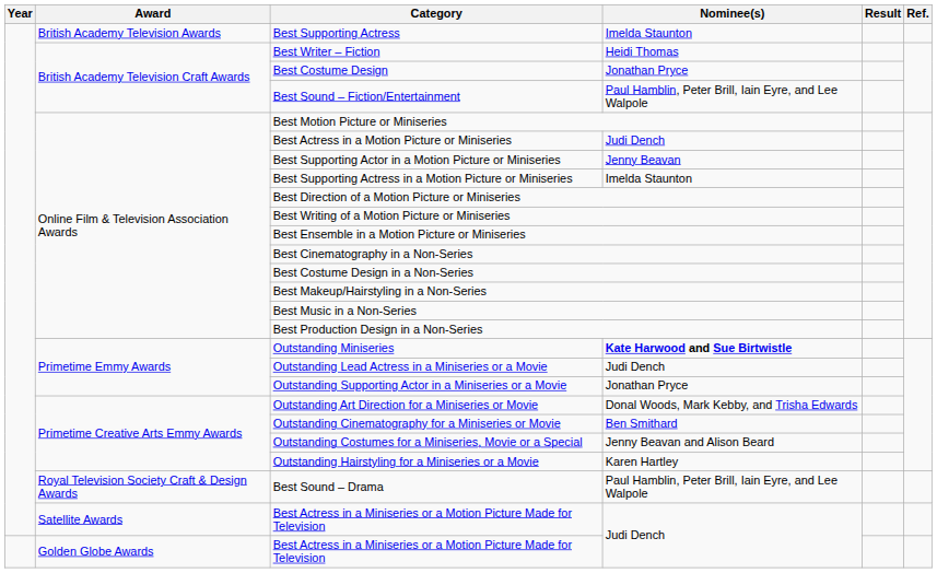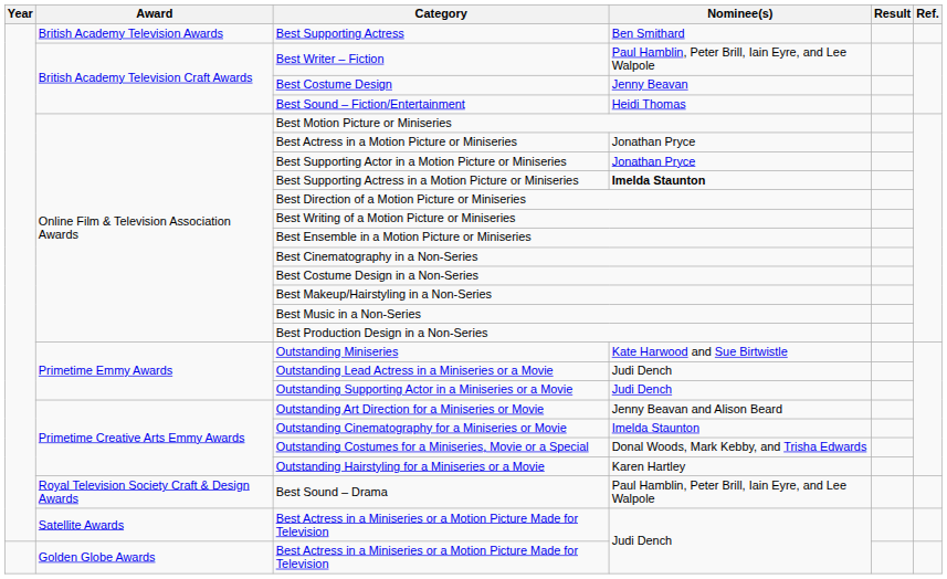 <table class="wikitable sortable">
 <tr>
 <th>Year</th>
 <th>Award</th>
 <th>Category</th>
 <th>Nominee(s)</th>
 <th>Result</th>
 <th>Ref.</th>
 </tr>
 <tr>
 <td rowspan="25"></td>
 <td><a href='#'>British Academy Television Awards</a></td>
 <td><a href='#'>Best Supporting Actress</a></td>
-<td><a href='#'>Imelda Staunton</a></td>
+<td><a href='#'>Ben Smithard</a> </td>
 <td></td>
 <td align="center"></td>
 </tr>
 <tr>
 <td rowspan="3"><a href='#'>British Academy Television Craft Awards</a></td>
 <td><a href='#'>Best Writer – Fiction</a></td>
-<td><a href='#'>Heidi Thomas</a></td>
+<td><a href='#'>Paul Hamblin</a>, Peter Brill, Iain Eyre, and Lee Walpole</td>
 <td></td>
 <td align="center" rowspan="3"></td>
 </tr>
 <tr>
 <td><a href='#'>Best Costume Design</a></td>
-<td><a href='#'>Jonathan Pryce</a></td>
+<td><a href='#'>Jenny Beavan</a></td>
 <td></td>
 </tr>
 <tr>
 <td><a href='#'>Best Sound – Fiction/Entertainment</a></td>
-<td><a href='#'>Paul Hamblin</a>, Peter Brill, Iain Eyre, and Lee Walpole</td>
+<td><a href='#'>Heidi Thomas</a></td>
 <td></td>
 </tr>
 <tr>
 <td rowspan="12">Online Film & Television Association Awards</td>
 <td colspan="2">Best Motion Picture or Miniseries</td>
 <td></td>
 <td align="center" rowspan="12"></td>
 </tr>
 <tr>
 <td>Best Actress in a Motion Picture or Miniseries</td>
-<td><a href='#'>Judi Dench</a></td>
+<td>Jonathan Pryce</td>
 <td></td>
 </tr>
 <tr>
 <td>Best Supporting Actor in a Motion Picture or Miniseries</td>
-<td><a href='#'>Jenny Beavan</a></td>
+<td><a href='#'>Jonathan Pryce</a></td>
 <td></td>
 </tr>
 <tr>
 <td>Best Supporting Actress in a Motion Picture or Miniseries</td>
-<td>Imelda Staunton</td>
+<td><strong>Imelda Staunton</strong></td>
 <td></td>
 </tr>
 <tr>
 <td colspan="2">Best Direction of a Motion Picture or Miniseries</td>
 <td></td>
 </tr>
 <tr>
 <td colspan="2">Best Writing of a Motion Picture or Miniseries</td>
 <td></td>
 </tr>
 <tr>
 <td colspan="2">Best Ensemble in a Motion Picture or Miniseries</td>
 <td></td>
 </tr>
 <tr>
 <td colspan="2">Best Cinematography in a Non-Series</td>
 <td></td>
 </tr>
 <tr>
 <td colspan="2">Best Costume Design in a Non-Series</td>
 <td></td>
 </tr>
 <tr>
 <td colspan="2">Best Makeup/Hairstyling in a Non-Series</td>
 <td></td>
 </tr>
 <tr>
 <td colspan="2">Best Music in a Non-Series</td>
 <td></td>
 </tr>
 <tr>
 <td colspan="2">Best Production Design in a Non-Series</td>
 <td></td>
 </tr>
 <tr>
 <td rowspan="3"><a href='#'>Primetime Emmy Awards</a></td>
 <td><a href='#'>Outstanding Miniseries</a></td>
-<td><strong><a href='#'>Kate Harwood</a> and <a href='#'>Sue Birtwistle</a></strong></td>
+<td><a href='#'>Kate Harwood</a> and <a href='#'>Sue Birtwistle</a></td>
 <td></td>
 <td align="center" rowspan="7"></td>
 </tr>
 <tr>
 <td><a href='#'>Outstanding Lead Actress in a Miniseries or a Movie</a></td>
 <td>Judi Dench</td>
 <td></td>
 </tr>
 <tr>
 <td><a href='#'>Outstanding Supporting Actor in a Miniseries or a Movie</a></td>
-<td>Jonathan Pryce</td>
+<td><a href='#'>Judi Dench</a></td>
 <td></td>
 </tr>
 <tr>
 <td rowspan="4"><a href='#'>Primetime Creative Arts Emmy Awards</a></td>
 <td><a href='#'>Outstanding Art Direction for a Miniseries or Movie</a></td>
-<td>Donal Woods, Mark Kebby, and <a href='#'>Trisha Edwards</a></td>
+<td>Jenny Beavan and Alison Beard </td>
 <td></td>
 </tr>
 <tr>
 <td><a href='#'>Outstanding Cinematography for a Miniseries or Movie</a></td>
-<td><a href='#'>Ben Smithard</a> </td>
+<td><a href='#'>Imelda Staunton</a></td>
 <td></td>
 </tr>
 <tr>
 <td><a href='#'>Outstanding Costumes for a Miniseries, Movie or a Special</a></td>
-<td>Jenny Beavan and Alison Beard </td>
+<td>Donal Woods, Mark Kebby, and <a href='#'>Trisha Edwards</a></td>
 <td></td>
 </tr>
 <tr>
 <td><a href='#'>Outstanding Hairstyling for a Miniseries or a Movie</a></td>
 <td>Karen Hartley</td>
 <td></td>
 </tr>
 <tr>
 <td><a href='#'>Royal Television Society Craft & Design Awards</a></td>
 <td>Best Sound – Drama</td>
 <td>Paul Hamblin, Peter Brill, Iain Eyre, and Lee Walpole</td>
 <td></td>
 <td align="center"></td>
 </tr>
 <tr>
 <td><a href='#'>Satellite Awards</a></td>
 <td><a href='#'>Best Actress in a Miniseries or a Motion Picture Made for Television</a></td>
 <td rowspan="2">Judi Dench</td>
 <td></td>
 <td align="center"></td>
 </tr>
 <tr>
 <td></td>
 <td><a href='#'>Golden Globe Awards</a></td>
 <td><a href='#'>Best Actress in a Miniseries or a Motion Picture Made for Television</a></td>
 <td></td>
 <td align="center"></td>
 </tr>
 </table>
